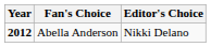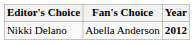 <table class="wikitable">
 <tr>
+<th>Editor's Choice</th>
+<th>Fan's Choice</th>
 <th>Year</th>
-<th>Fan's Choice</th>
-<th>Editor's Choice</th>
 </tr>
 <tr>
+<td>Nikki Delano</td>
+<td>Abella Anderson</td>
 <td><strong>2012</strong></td>
-<td>Abella Anderson</td>
-<td>Nikki Delano</td>
 </tr>
 </table>
